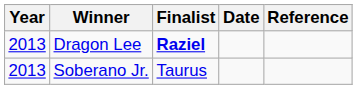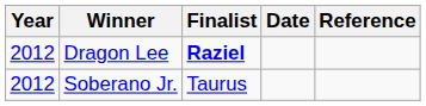 <table class="wikitable">
 <tr>
 <th>Year</th>
 <th>Winner</th>
 <th>Finalist</th>
 <th>Date</th>
 <th>Reference</th>
 </tr>
 <tr>
-<td><a href='#'>2013</a></td>
+<td><a href='#'>2012</a></td>
 <td><a href='#'>Dragon Lee</a></td>
 <td><strong><a href='#'>Raziel</a></strong></td>
 <td></td>
 <td></td>
 </tr>
 <tr>
-<td><a href='#'>2013</a></td>
+<td><a href='#'>2012</a></td>
 <td><a href='#'>Soberano Jr.</a></td>
 <td><a href='#'>Taurus</a></td>
 <td></td>
 <td></td>
 </tr>
 </table>
